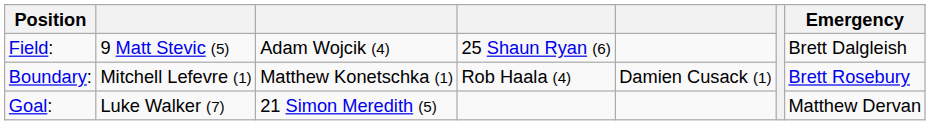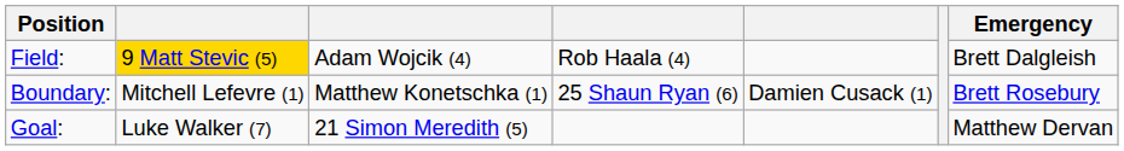 <table class="wikitable" style="font-size: 95%;">
 <tr>
 <th>Position</th>
 <th></th>
 <th></th>
 <th></th>
 <th></th>
 <th rowspan="4"></th>
 <th>Emergency</th>
 </tr>
 <tr>
 <td><a href='#'>Field</a>:</td>
-<td>9 <a href='#'>Matt Stevic</a> <small>(5)</small></td>
+<td style="background: gold;">9 <a href='#'>Matt Stevic</a> <small>(5)</small></td>
 <td>Adam Wojcik <small>(4)</small></td>
-<td>25 <a href='#'>Shaun Ryan</a> <small>(6)</small></td>
+<td>Rob Haala <small>(4)</small></td>
 <td></td>
 <td>Brett Dalgleish</td>
 </tr>
 <tr>
 <td><a href='#'>Boundary</a>:</td>
 <td>Mitchell Lefevre <small>(1)</small></td>
 <td>Matthew Konetschka <small>(1)</small></td>
-<td>Rob Haala <small>(4)</small></td>
+<td>25 <a href='#'>Shaun Ryan</a> <small>(6)</small></td>
 <td>Damien Cusack <small>(1)</small></td>
 <td><a href='#'>Brett Rosebury</a></td>
 </tr>
 <tr>
 <td><a href='#'>Goal</a>:</td>
 <td>Luke Walker <small>(7)</small></td>
 <td>21 <a href='#'>Simon Meredith</a> <small>(5)</small></td>
 <td></td>
 <td></td>
 <td>Matthew Dervan</td>
 </tr>
 </table>
